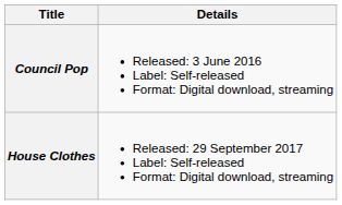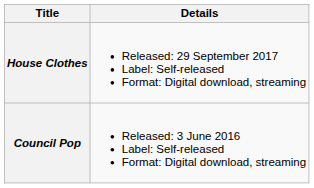 <table class="wikitable plainrowheaders">
 <tr>
 <th>Title</th>
 <th>Details</th>
 </tr>
 <tr>
+<th scope="row"><em>House Clothes</em></th>
+<td><br><ul><li>Released: 29 September 2017</li><li>Label: Self-released</li><li>Format: Digital download, streaming</li></ul></td>
+</tr>
+<tr>
 <th scope="row"><em>Council Pop</em></th>
 <td><br><ul><li>Released: 3 June 2016</li><li>Label: Self-released</li><li>Format: Digital download, streaming</li></ul></td>
 </tr>
-<tr>
-<th scope="row"><em>House Clothes</em></th>
-<td><br><ul><li>Released: 29 September 2017</li><li>Label: Self-released</li><li>Format: Digital download, streaming</li></ul></td>
-</tr>
 </table>
